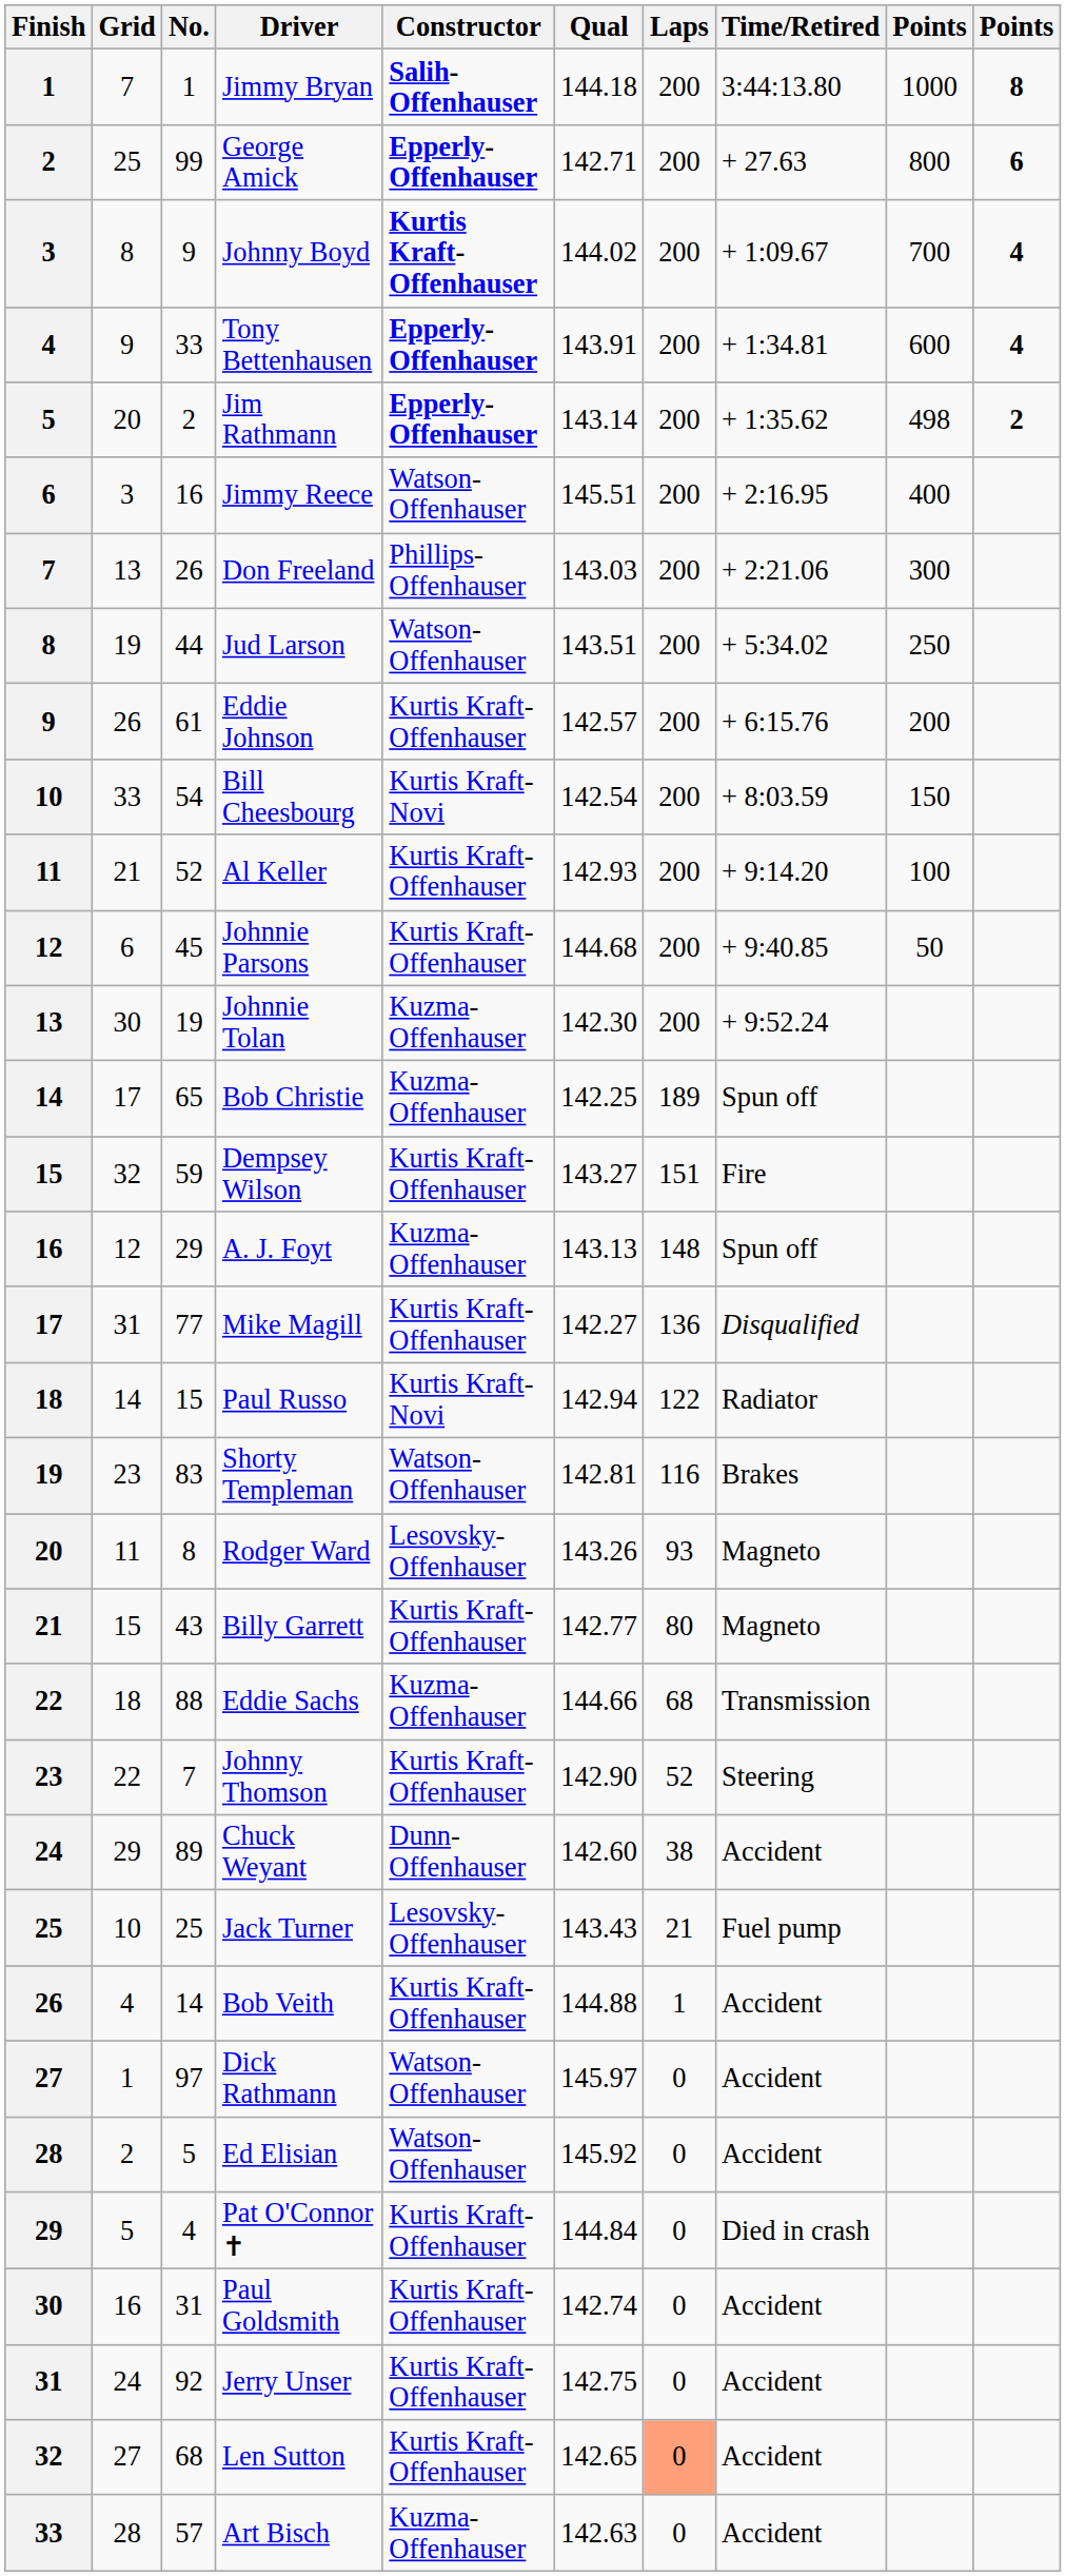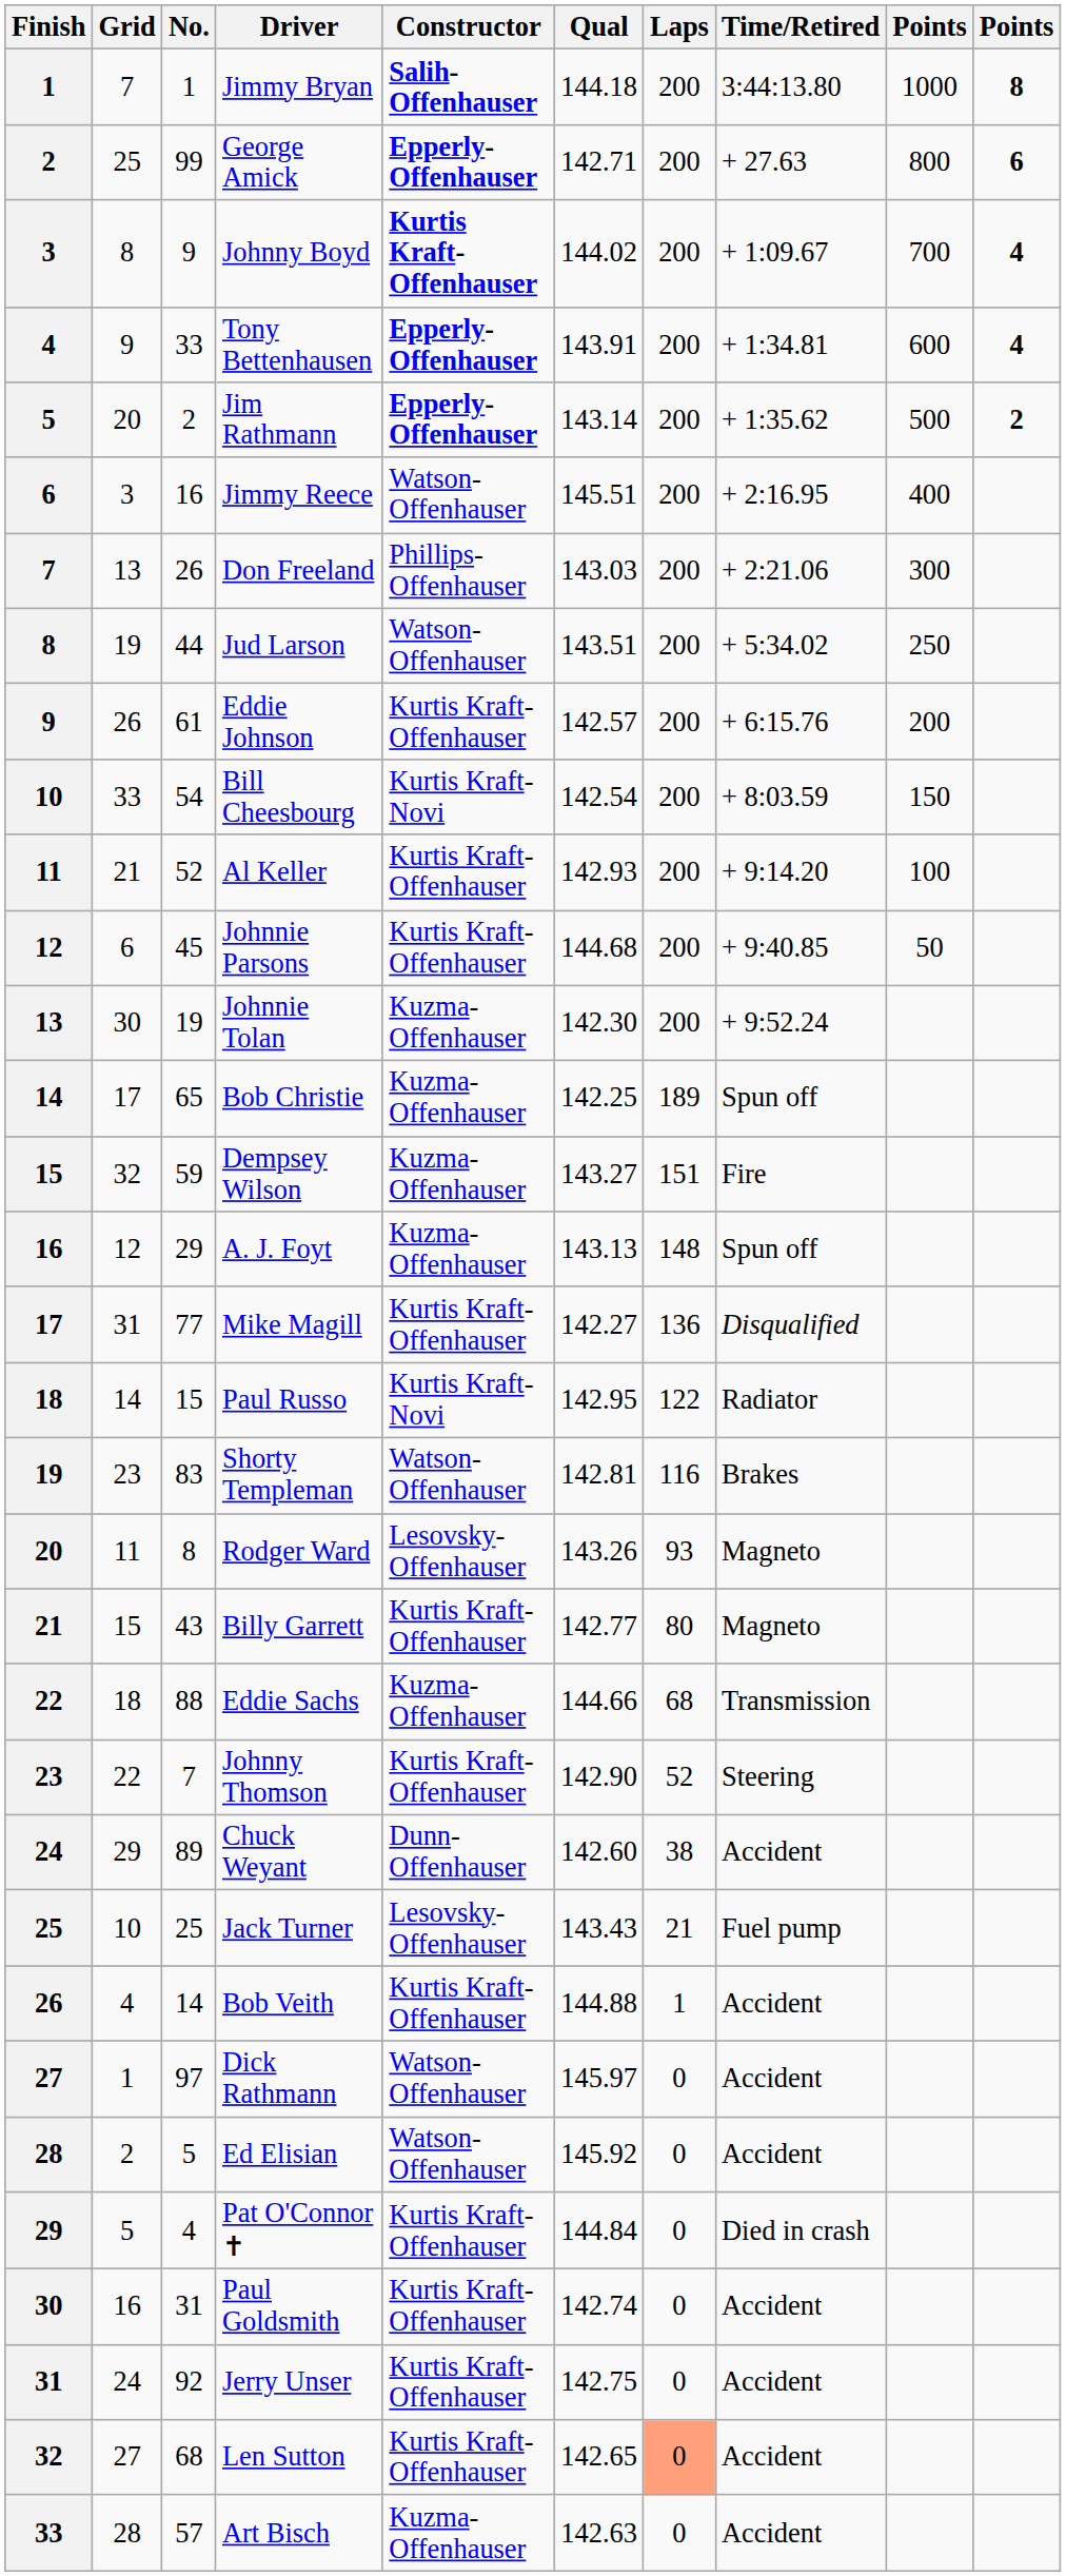 <table class="wikitable">
 <tr>
 <th>Finish</th>
 <th>Grid</th>
 <th>No.</th>
 <th>Driver</th>
 <th>Constructor</th>
 <th>Qual</th>
 <th>Laps</th>
 <th>Time/Retired</th>
 <th>Points</th>
 <th> Points</th>
 </tr>
 <tr>
 <th>1</th>
 <td align=center>7</td>
 <td align=center>1</td>
 <td> <a href='#'>Jimmy Bryan</a></td>
 <td><strong><a href='#'>Salih</a>-<a href='#'>Offenhauser</a></strong></td>
 <td align=center>144.18</td>
 <td align=center>200</td>
 <td>3:44:13.80</td>
 <td align=center>1000</td>
 <td align=center><strong>8</strong></td>
 </tr>
 <tr>
 <th>2</th>
 <td align=center>25</td>
 <td align=center>99</td>
 <td> <a href='#'>George Amick</a> <strong></strong></td>
 <td><strong><a href='#'>Epperly</a>-<a href='#'>Offenhauser</a></strong></td>
 <td align=center>142.71</td>
 <td align=center>200</td>
 <td>+ 27.63</td>
 <td align=center>800</td>
 <td align=center><strong>6</strong></td>
 </tr>
 <tr>
 <th>3</th>
 <td align=center>8</td>
 <td align=center>9</td>
 <td> <a href='#'>Johnny Boyd</a></td>
 <td><strong><a href='#'>Kurtis Kraft</a>-<a href='#'>Offenhauser</a></strong></td>
 <td align=center>144.02</td>
 <td align=center>200</td>
 <td>+ 1:09.67</td>
 <td align=center>700</td>
 <td align=center><strong>4</strong></td>
 </tr>
 <tr>
 <th>4</th>
 <td align=center>9</td>
 <td align=center>33</td>
 <td> <a href='#'>Tony Bettenhausen</a></td>
 <td><strong><a href='#'>Epperly</a>-<a href='#'>Offenhauser</a></strong></td>
 <td align=center>143.91</td>
 <td align=center>200</td>
 <td>+ 1:34.81</td>
 <td align=center>600</td>
 <td align=center><strong>4</strong></td>
 </tr>
 <tr>
 <th>5</th>
 <td align=center>20</td>
 <td align=center>2</td>
 <td> <a href='#'>Jim Rathmann</a></td>
 <td><strong><a href='#'>Epperly</a>-<a href='#'>Offenhauser</a></strong></td>
 <td align=center>143.14</td>
 <td align=center>200</td>
 <td>+ 1:35.62</td>
-<td align=center>498</td>
+<td align=center>500</td>
 <td align=center><strong>2</strong></td>
 </tr>
 <tr>
 <th>6</th>
 <td align=center>3</td>
 <td align=center>16</td>
 <td> <a href='#'>Jimmy Reece</a></td>
 <td><a href='#'>Watson</a>-<a href='#'>Offenhauser</a></td>
 <td align=center>145.51</td>
 <td align=center>200</td>
 <td>+ 2:16.95</td>
 <td align=center>400</td>
 <td align=center> </td>
 </tr>
 <tr>
 <th>7</th>
 <td align=center>13</td>
 <td align=center>26</td>
 <td> <a href='#'>Don Freeland</a></td>
 <td><a href='#'>Phillips</a>-<a href='#'>Offenhauser</a></td>
 <td align=center>143.03</td>
 <td align=center>200</td>
 <td>+ 2:21.06</td>
 <td align=center>300</td>
 <td align=center> </td>
 </tr>
 <tr>
 <th>8</th>
 <td align=center>19</td>
 <td align=center>44</td>
 <td> <a href='#'>Jud Larson</a> <strong></strong></td>
 <td><a href='#'>Watson</a>-<a href='#'>Offenhauser</a></td>
 <td align=center>143.51</td>
 <td align=center>200</td>
 <td>+ 5:34.02</td>
 <td align=center>250</td>
 <td align=center> </td>
 </tr>
 <tr>
 <th>9</th>
 <td align=center>26</td>
 <td align=center>61</td>
 <td> <a href='#'>Eddie Johnson</a></td>
 <td><a href='#'>Kurtis Kraft</a>-<a href='#'>Offenhauser</a></td>
 <td align=center>142.57</td>
 <td align=center>200</td>
 <td>+ 6:15.76</td>
 <td align=center>200</td>
 <td align=center> </td>
 </tr>
 <tr>
 <th>10</th>
 <td align=center>33</td>
 <td align=center>54</td>
 <td> <a href='#'>Bill Cheesbourg</a></td>
 <td><a href='#'>Kurtis Kraft</a>-<a href='#'>Novi</a></td>
 <td align=center>142.54</td>
 <td align=center>200</td>
 <td>+ 8:03.59</td>
 <td align=center>150</td>
 <td align=center> </td>
 </tr>
 <tr>
 <th>11</th>
 <td align=center>21</td>
 <td align=center>52</td>
 <td> <a href='#'>Al Keller</a></td>
 <td><a href='#'>Kurtis Kraft</a>-<a href='#'>Offenhauser</a></td>
 <td align=center>142.93</td>
 <td align=center>200</td>
 <td>+ 9:14.20</td>
 <td align=center>100</td>
 <td align=center> </td>
 </tr>
 <tr>
 <th>12</th>
 <td align=center>6</td>
 <td align=center>45</td>
 <td> <a href='#'>Johnnie Parsons</a> <strong></strong></td>
 <td><a href='#'>Kurtis Kraft</a>-<a href='#'>Offenhauser</a></td>
 <td align=center>144.68</td>
 <td align=center>200</td>
 <td>+ 9:40.85</td>
 <td align=center>50</td>
 <td align=center> </td>
 </tr>
 <tr>
 <th>13</th>
 <td align=center>30</td>
 <td align=center>19</td>
 <td> <a href='#'>Johnnie Tolan</a></td>
 <td><a href='#'>Kuzma</a>-<a href='#'>Offenhauser</a></td>
 <td align=center>142.30</td>
 <td align=center>200</td>
 <td>+ 9:52.24</td>
 <td align=center> </td>
 <td align=center> </td>
 </tr>
 <tr>
 <th>14</th>
 <td align=center>17</td>
 <td align=center>65</td>
 <td> <a href='#'>Bob Christie</a></td>
 <td><a href='#'>Kuzma</a>-<a href='#'>Offenhauser</a></td>
 <td align=center>142.25</td>
 <td align=center>189</td>
 <td>Spun off</td>
 <td align=center> </td>
 <td align=center> </td>
 </tr>
 <tr>
 <th>15</th>
 <td align=center>32</td>
 <td align=center>59</td>
 <td> <a href='#'>Dempsey Wilson</a> <strong></strong></td>
-<td><a href='#'>Kurtis Kraft</a>-<a href='#'>Offenhauser</a></td>
+<td><a href='#'>Kuzma</a>-<a href='#'>Offenhauser</a></td>
 <td align=center>143.27</td>
 <td align=center>151</td>
 <td>Fire</td>
 <td align=center> </td>
 <td align=center> </td>
 </tr>
 <tr>
 <th>16</th>
 <td align=center>12</td>
 <td align=center>29</td>
 <td> <a href='#'>A. J. Foyt</a> <strong></strong></td>
 <td><a href='#'>Kuzma</a>-<a href='#'>Offenhauser</a></td>
 <td align=center>143.13</td>
 <td align=center>148</td>
 <td>Spun off</td>
 <td align=center> </td>
 <td align=center> </td>
 </tr>
 <tr>
 <th>17</th>
 <td align=center>31</td>
 <td align=center>77</td>
 <td> <a href='#'>Mike Magill</a></td>
 <td><a href='#'>Kurtis Kraft</a>-<a href='#'>Offenhauser</a></td>
 <td align=center>142.27</td>
 <td align=center>136</td>
 <td><em>Disqualified</em></td>
 <td align=center> </td>
 <td align=center> </td>
 </tr>
 <tr>
 <th>18</th>
 <td align=center>14</td>
 <td align=center>15</td>
 <td> <a href='#'>Paul Russo</a></td>
 <td><a href='#'>Kurtis Kraft</a>-<a href='#'>Novi</a></td>
-<td align=center>142.94</td>
+<td align=center>142.95</td>
 <td align=center>122</td>
 <td>Radiator</td>
 <td align=center> </td>
 <td align=center> </td>
 </tr>
 <tr>
 <th>19</th>
 <td align=center>23</td>
 <td align=center>83</td>
 <td> <a href='#'>Shorty Templeman</a></td>
 <td><a href='#'>Watson</a>-<a href='#'>Offenhauser</a></td>
 <td align=center>142.81</td>
 <td align=center>116</td>
 <td>Brakes</td>
 <td align=center> </td>
 <td align=center> </td>
 </tr>
 <tr>
 <th>20</th>
 <td align=center>11</td>
 <td align=center>8</td>
 <td> <a href='#'>Rodger Ward</a></td>
 <td><a href='#'>Lesovsky</a>-<a href='#'>Offenhauser</a></td>
 <td align=center>143.26</td>
 <td align=center>93</td>
 <td>Magneto</td>
 <td align=center> </td>
 <td align=center> </td>
 </tr>
 <tr>
 <th>21</th>
 <td align=center>15</td>
 <td align=center>43</td>
 <td> <a href='#'>Billy Garrett</a></td>
 <td><a href='#'>Kurtis Kraft</a>-<a href='#'>Offenhauser</a></td>
 <td align=center>142.77</td>
 <td align=center>80</td>
 <td>Magneto</td>
 <td align=center> </td>
 <td align=center> </td>
 </tr>
 <tr>
 <th>22</th>
 <td align=center>18</td>
 <td align=center>88</td>
 <td> <a href='#'>Eddie Sachs</a></td>
 <td><a href='#'>Kuzma</a>-<a href='#'>Offenhauser</a></td>
 <td align=center>144.66</td>
 <td align=center>68</td>
 <td>Transmission</td>
 <td align=center> </td>
 <td align=center> </td>
 </tr>
 <tr>
 <th>23</th>
 <td align=center>22</td>
 <td align=center>7</td>
 <td> <a href='#'>Johnny Thomson</a></td>
 <td><a href='#'>Kurtis Kraft</a>-<a href='#'>Offenhauser</a></td>
 <td align=center>142.90</td>
 <td align=center>52</td>
 <td>Steering</td>
 <td align=center> </td>
 <td align=center> </td>
 </tr>
 <tr>
 <th>24</th>
 <td align=center>29</td>
 <td align=center>89</td>
 <td> <a href='#'>Chuck Weyant</a></td>
 <td><a href='#'>Dunn</a>-<a href='#'>Offenhauser</a></td>
 <td align=center>142.60</td>
 <td align=center>38</td>
 <td>Accident</td>
 <td align=center> </td>
 <td align=center> </td>
 </tr>
 <tr>
 <th>25</th>
 <td align=center>10</td>
 <td align=center>25</td>
 <td> <a href='#'>Jack Turner</a></td>
 <td><a href='#'>Lesovsky</a>-<a href='#'>Offenhauser</a></td>
 <td align=center>143.43</td>
 <td align=center>21</td>
 <td>Fuel pump</td>
 <td align=center> </td>
 <td align=center> </td>
 </tr>
 <tr>
 <th>26</th>
 <td align=center>4</td>
 <td align=center>14</td>
 <td> <a href='#'>Bob Veith</a></td>
 <td><a href='#'>Kurtis Kraft</a>-<a href='#'>Offenhauser</a></td>
 <td align=center>144.88</td>
 <td align=center>1</td>
 <td>Accident</td>
 <td align=center> </td>
 <td align=center> </td>
 </tr>
 <tr>
 <th>27</th>
 <td align=center>1</td>
 <td align=center>97</td>
 <td> <a href='#'>Dick Rathmann</a></td>
 <td><a href='#'>Watson</a>-<a href='#'>Offenhauser</a></td>
 <td align=center>145.97</td>
 <td align=center>0</td>
 <td>Accident</td>
 <td align=center> </td>
 <td align=center> </td>
 </tr>
 <tr>
 <th>28</th>
 <td align=center>2</td>
 <td align=center>5</td>
 <td> <a href='#'>Ed Elisian</a></td>
 <td><a href='#'>Watson</a>-<a href='#'>Offenhauser</a></td>
 <td align=center>145.92</td>
 <td align=center>0</td>
 <td>Accident</td>
 <td align=center> </td>
 <td align=center> </td>
 </tr>
 <tr>
 <th>29</th>
 <td align=center>5</td>
 <td align=center>4</td>
 <td> <a href='#'>Pat O'Connor</a> ✝</td>
 <td><a href='#'>Kurtis Kraft</a>-<a href='#'>Offenhauser</a></td>
 <td align=center>144.84</td>
 <td align=center>0</td>
 <td>Died in crash</td>
 <td align=center> </td>
 <td align=center> </td>
 </tr>
 <tr>
 <th>30</th>
 <td align=center>16</td>
 <td align=center>31</td>
 <td> <a href='#'>Paul Goldsmith</a> <strong></strong></td>
 <td><a href='#'>Kurtis Kraft</a>-<a href='#'>Offenhauser</a></td>
 <td align=center>142.74</td>
 <td align=center>0</td>
 <td>Accident</td>
 <td align=center> </td>
 <td align=center> </td>
 </tr>
 <tr>
 <th>31</th>
 <td align=center>24</td>
 <td align=center>92</td>
 <td> <a href='#'>Jerry Unser</a> <strong></strong></td>
 <td><a href='#'>Kurtis Kraft</a>-<a href='#'>Offenhauser</a></td>
 <td align=center>142.75</td>
 <td align=center>0</td>
 <td>Accident</td>
 <td align=center> </td>
 <td align=center> </td>
 </tr>
 <tr>
 <th>32</th>
 <td align=center>27</td>
 <td align=center>68</td>
 <td> <a href='#'>Len Sutton</a> <strong></strong></td>
 <td><a href='#'>Kurtis Kraft</a>-<a href='#'>Offenhauser</a></td>
 <td align=center>142.65</td>
 <td align=center style="background: lightsalmon;">0</td>
 <td>Accident</td>
 <td align=center> </td>
 <td align=center> </td>
 </tr>
 <tr>
 <th>33</th>
 <td align=center>28</td>
 <td align=center>57</td>
 <td> <a href='#'>Art Bisch</a> <strong></strong></td>
 <td><a href='#'>Kuzma</a>-<a href='#'>Offenhauser</a></td>
 <td align=center>142.63</td>
 <td align=center>0</td>
 <td>Accident</td>
 <td align=center> </td>
 <td align=center> </td>
 </tr>
 </table>
